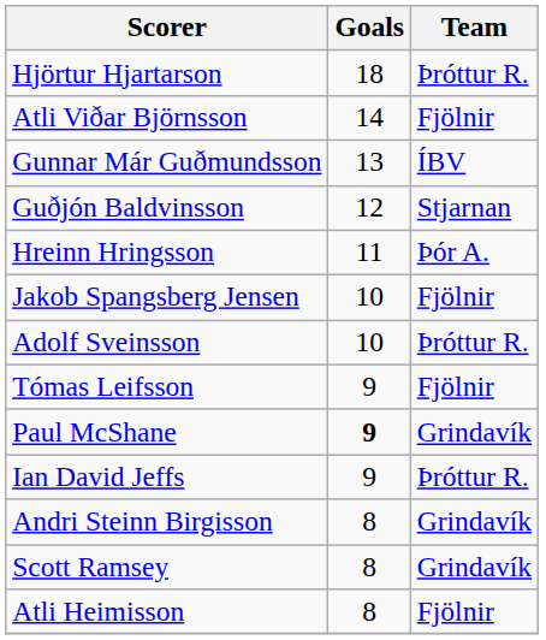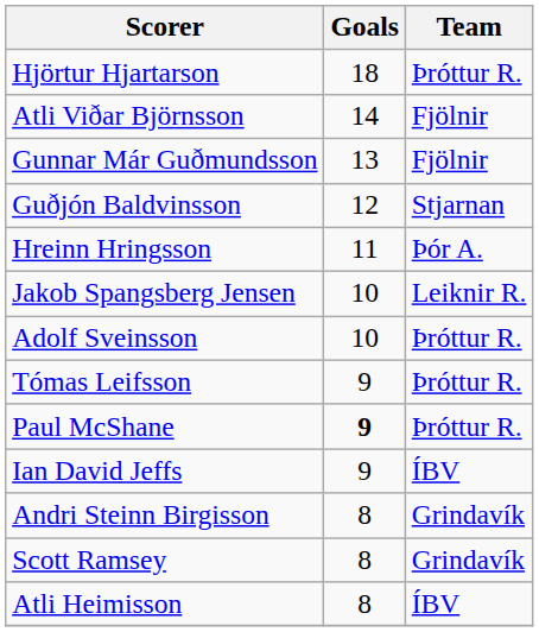 <table class="wikitable">
 <tr>
 <th>Scorer</th>
 <th>Goals</th>
 <th>Team</th>
 </tr>
 <tr>
 <td> <a href='#'>Hjörtur Hjartarson</a></td>
 <td align=center>18</td>
 <td><a href='#'>Þróttur R.</a></td>
 </tr>
 <tr>
 <td> <a href='#'>Atli Viðar Björnsson</a></td>
 <td align=center>14</td>
 <td><a href='#'>Fjölnir</a></td>
 </tr>
 <tr>
 <td> <a href='#'>Gunnar Már Guðmundsson</a></td>
 <td align=center>13</td>
-<td><a href='#'>ÍBV</a></td>
+<td><a href='#'>Fjölnir</a></td>
 </tr>
 <tr>
 <td> <a href='#'>Guðjón Baldvinsson</a></td>
 <td align=center>12</td>
 <td><a href='#'>Stjarnan</a></td>
 </tr>
 <tr>
 <td> <a href='#'>Hreinn Hringsson</a></td>
 <td align=center>11</td>
 <td><a href='#'>Þór A.</a></td>
 </tr>
 <tr>
 <td> <a href='#'>Jakob Spangsberg Jensen</a></td>
 <td align=center>10</td>
-<td><a href='#'>Fjölnir</a></td>
+<td><a href='#'>Leiknir R.</a></td>
 </tr>
 <tr>
 <td> <a href='#'>Adolf Sveinsson</a></td>
 <td align=center>10</td>
 <td><a href='#'>Þróttur R.</a></td>
 </tr>
 <tr>
 <td> <a href='#'>Tómas Leifsson</a></td>
 <td align=center>9</td>
-<td><a href='#'>Fjölnir</a></td>
+<td><a href='#'>Þróttur R.</a></td>
 </tr>
 <tr>
 <td> <a href='#'>Paul McShane</a></td>
 <td align=center><strong>9</strong></td>
-<td><a href='#'>Grindavík</a></td>
+<td><a href='#'>Þróttur R.</a></td>
 </tr>
 <tr>
 <td> <a href='#'>Ian David Jeffs</a></td>
 <td align=center>9</td>
-<td><a href='#'>Þróttur R.</a></td>
+<td><a href='#'>ÍBV</a></td>
 </tr>
 <tr>
 <td> <a href='#'>Andri Steinn Birgisson</a></td>
 <td align=center>8</td>
 <td><a href='#'>Grindavík</a></td>
 </tr>
 <tr>
 <td> <a href='#'>Scott Ramsey</a></td>
 <td align=center>8</td>
 <td><a href='#'>Grindavík</a></td>
 </tr>
 <tr>
 <td> <a href='#'>Atli Heimisson</a></td>
 <td align=center>8</td>
-<td><a href='#'>Fjölnir</a></td>
+<td><a href='#'>ÍBV</a></td>
 </tr>
 <tr>
 </tr>
 </table>
